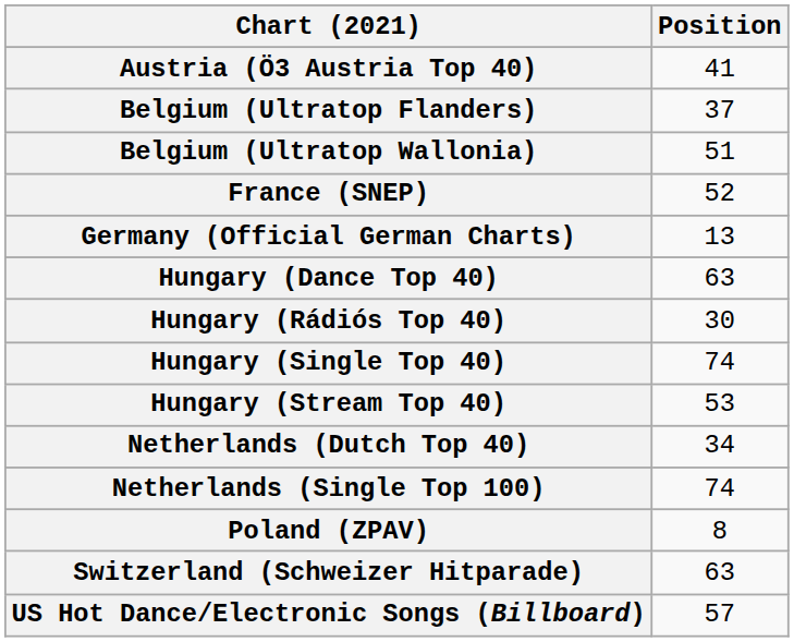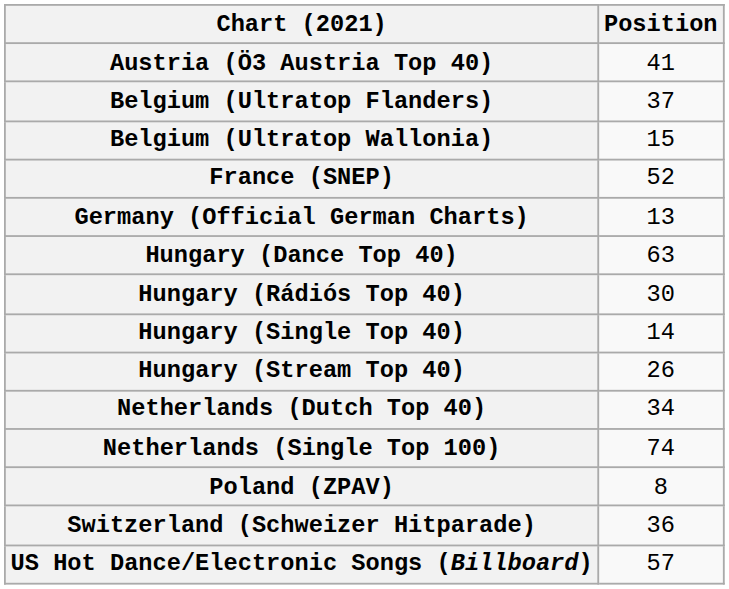 <table class="wikitable sortable plainrowheaders" style="text-align:center">
 <tr>
 <th scope="col">Chart (2021)</th>
 <th scope="col">Position</th>
 </tr>
 <tr>
 <th scope="row">Austria (Ö3 Austria Top 40)</th>
 <td>41</td>
 </tr>
 <tr>
 <th scope="row">Belgium (Ultratop Flanders)</th>
 <td>37</td>
 </tr>
 <tr>
 <th scope="row">Belgium (Ultratop Wallonia)</th>
-<td>51</td>
+<td>15</td>
 </tr>
 <tr>
 <th scope="row">France (SNEP)</th>
 <td>52</td>
 </tr>
 <tr>
 <th scope="row">Germany (Official German Charts)</th>
 <td>13</td>
 </tr>
 <tr>
 <th scope="row">Hungary (Dance Top 40)</th>
 <td>63</td>
 </tr>
 <tr>
 <th scope="row">Hungary (Rádiós Top 40)</th>
 <td>30</td>
 </tr>
 <tr>
 <th scope="row">Hungary (Single Top 40)</th>
-<td>74</td>
+<td>14</td>
 </tr>
 <tr>
 <th scope="row">Hungary (Stream Top 40)</th>
-<td>53</td>
+<td>26</td>
 </tr>
 <tr>
 <th scope="row">Netherlands (Dutch Top 40)</th>
 <td>34</td>
 </tr>
 <tr>
 <th scope="row">Netherlands (Single Top 100)</th>
 <td>74</td>
 </tr>
 <tr>
 <th scope="row">Poland (ZPAV)</th>
 <td>8</td>
 </tr>
 <tr>
 <th scope="row">Switzerland (Schweizer Hitparade)</th>
-<td>63</td>
+<td>36</td>
 </tr>
 <tr>
 <th scope="row">US Hot Dance/Electronic Songs (<em>Billboard</em>)</th>
 <td>57</td>
 </tr>
 </table>
